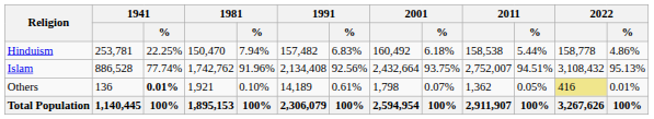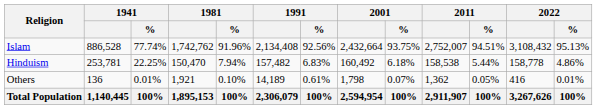 <table class="wikitable sortable">
 <tr>
 <th rowspan="2">Religion</th>
 <th colspan="2">1941</th>
 <th colspan="2">1981</th>
 <th colspan="2">1991</th>
 <th colspan="2">2001</th>
 <th colspan="2">2011</th>
 <th colspan="2">2022</th>
 </tr>
 <tr>
 <th></th>
 <th>%</th>
 <th></th>
 <th>%</th>
 <th></th>
 <th>%</th>
 <th></th>
 <th>%</th>
 <th></th>
 <th>%</th>
 <th></th>
 <th>%</th>
 </tr>
 <tr>
+<td><a href='#'>Islam</a> </td>
+<td>886,528</td>
+<td>77.74%</td>
+<td>1,742,762</td>
+<td>91.96%</td>
+<td>2,134,408</td>
+<td>92.56%</td>
+<td>2,432,664</td>
+<td>93.75%</td>
+<td>2,752,007</td>
+<td>94.51%</td>
+<td>3,108,432</td>
+<td>95.13%</td>
+</tr>
+<tr>
 <td><a href='#'>Hinduism</a> </td>
 <td>253,781</td>
 <td>22.25%</td>
 <td>150,470</td>
 <td>7.94%</td>
 <td>157,482</td>
 <td>6.83%</td>
 <td>160,492</td>
 <td>6.18%</td>
 <td>158,538</td>
 <td>5.44%</td>
 <td>158,778</td>
 <td>4.86%</td>
 </tr>
 <tr>
-<td><a href='#'>Islam</a> </td>
-<td>886,528</td>
-<td>77.74%</td>
-<td>1,742,762</td>
-<td>91.96%</td>
-<td>2,134,408</td>
-<td>92.56%</td>
-<td>2,432,664</td>
-<td>93.75%</td>
-<td>2,752,007</td>
-<td>94.51%</td>
-<td>3,108,432</td>
-<td>95.13%</td>
-</tr>
-<tr>
 <td>Others</td>
 <td>136</td>
-<td><strong>0.01%</strong></td>
+<td>0.01%</td>
 <td>1,921</td>
 <td>0.10%</td>
 <td>14,189</td>
 <td>0.61%</td>
 <td>1,798</td>
 <td>0.07%</td>
 <td>1,362</td>
 <td>0.05%</td>
-<td style="background: khaki;">416</td>
+<td>416</td>
 <td>0.01%</td>
 </tr>
 <tr>
 <th>Total Population</th>
 <th>1,140,445</th>
 <th>100%</th>
 <th>1,895,153</th>
 <th>100%</th>
 <th>2,306,079</th>
 <th>100%</th>
 <th>2,594,954</th>
 <th>100%</th>
 <th>2,911,907</th>
 <th>100%</th>
 <th>3,267,626</th>
 <th>100%</th>
 </tr>
 </table>
